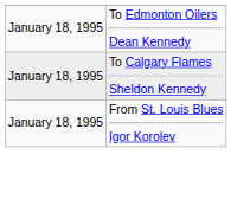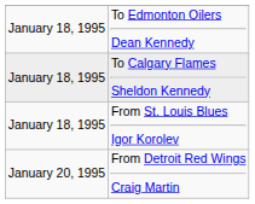 <table class="wikitable">
 <tr>
 </tr>
 <tr>
 <td>January 18, 1995</td>
 <td valign="top">To <a href='#'>Edmonton Oilers</a><hr><a href='#'>Dean Kennedy</a></td>
 </tr>
 <tr bgcolor="#eeeeee">
 <td>January 18, 1995</td>
 <td valign="top">To <a href='#'>Calgary Flames</a><hr><a href='#'>Sheldon Kennedy</a></td>
 </tr>
 <tr>
 <td>January 18, 1995</td>
 <td valign="top">From <a href='#'>St. Louis Blues</a><hr><a href='#'>Igor Korolev</a></td>
 </tr>
+<tr>
+<td>January 20, 1995</td>
+<td valign="top">From <a href='#'>Detroit Red Wings</a><hr><a href='#'>Craig Martin</a></td>
+</tr>
 </table>
